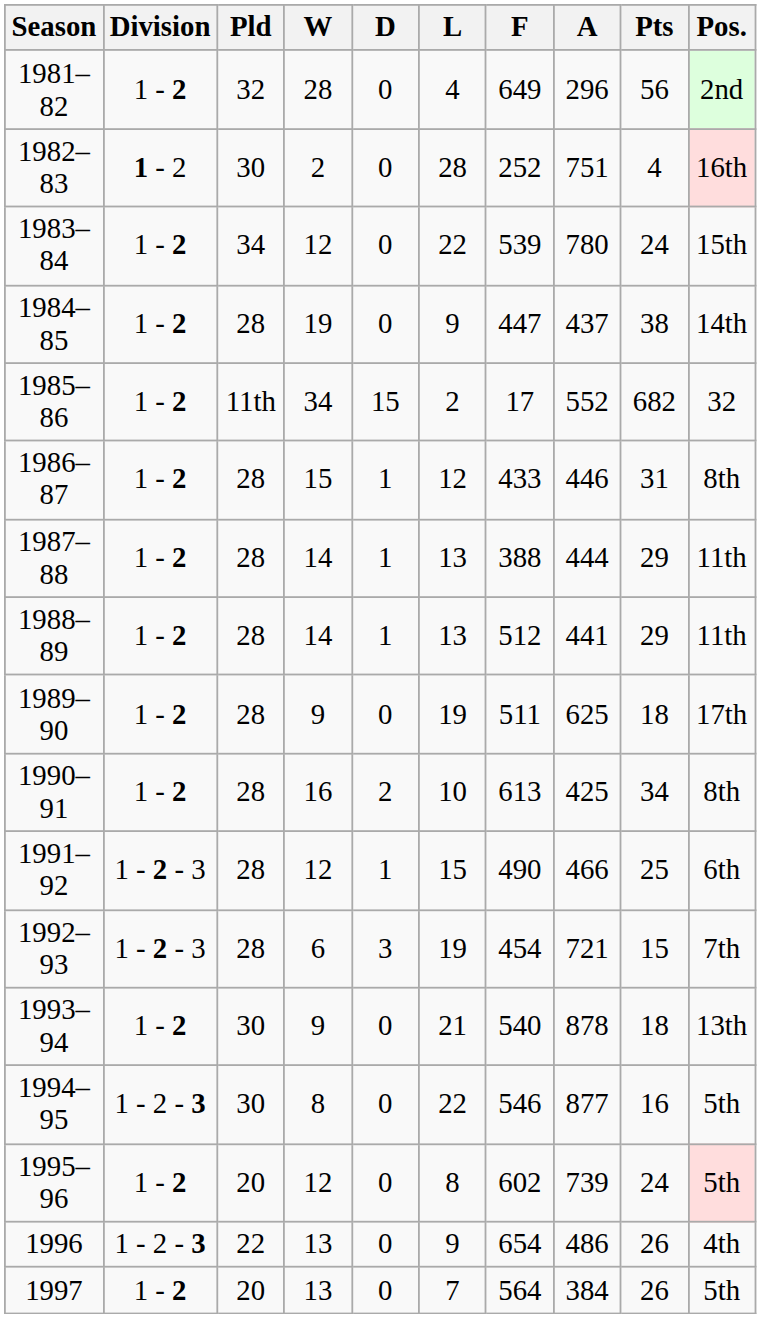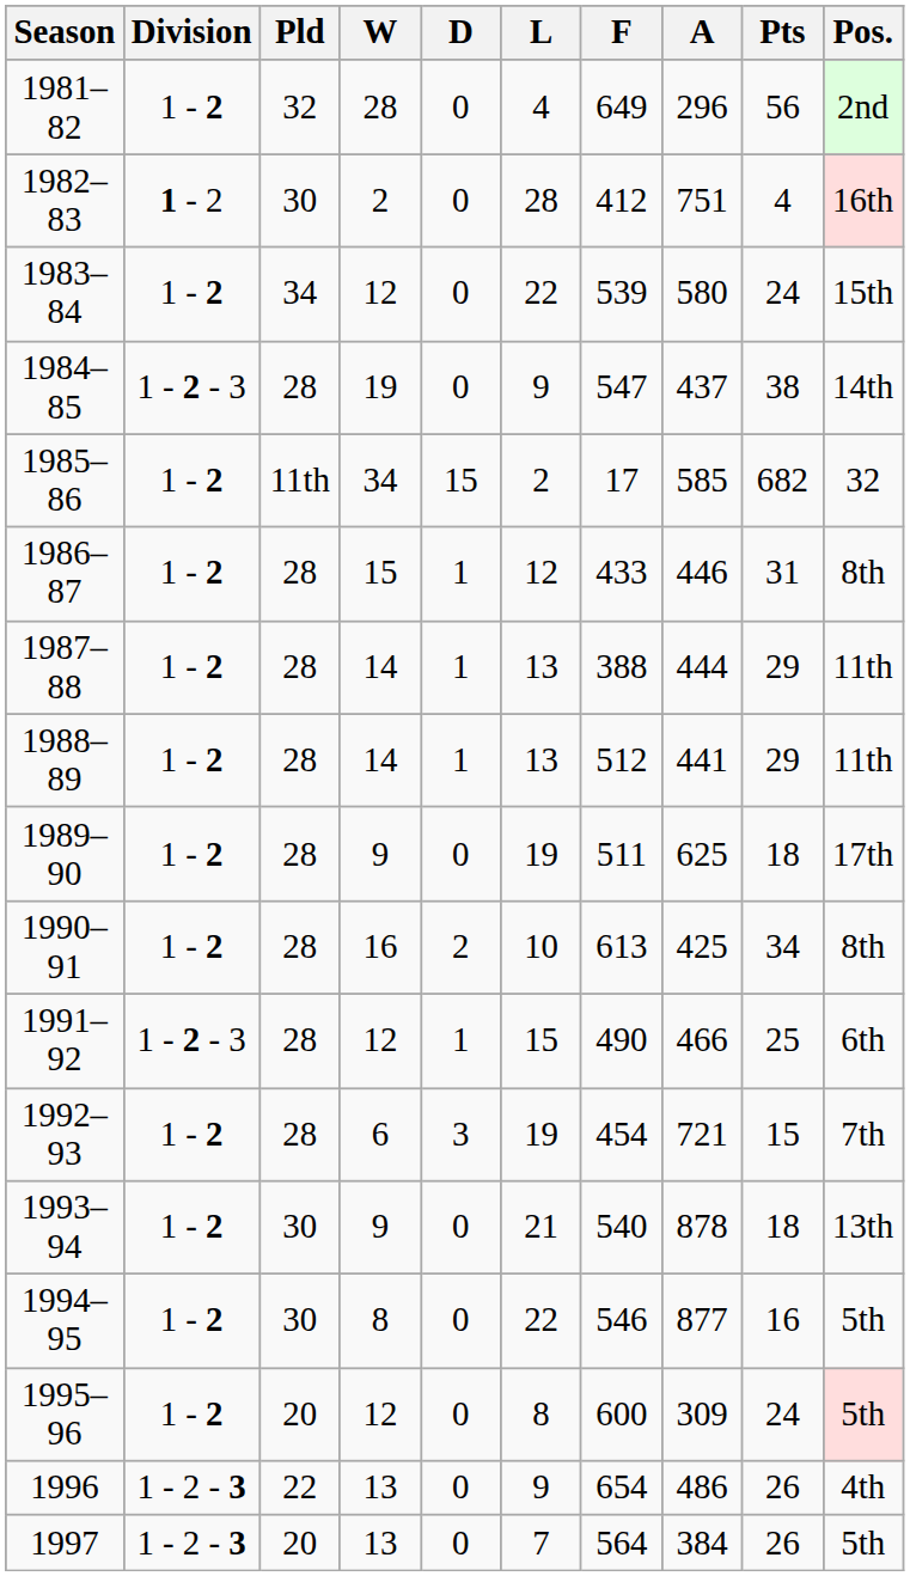 <table class="wikitable" border="1">
 <tr>
 <th width=40>Season</th>
 <th width=40>Division</th>
 <th width=30>Pld</th>
 <th width=30>W</th>
 <th width=30>D</th>
 <th width=30>L</th>
 <th width=30>F</th>
 <th width=30>A</th>
 <th width=30>Pts</th>
 <th width=30>Pos.</th>
 </tr>
 <tr>
 <td align=center>1981–82</td>
 <td align=center>1 - <strong>2</strong></td>
 <td align=center>32</td>
 <td align=center>28</td>
 <td align=center>0</td>
 <td align=center>4</td>
 <td align=center>649</td>
 <td align=center>296</td>
 <td align=center>56</td>
 <td align=center style="background:#ddffdd;">2nd</td>
 </tr>
 <tr>
 <td align=center>1982–83</td>
 <td align=center><strong>1</strong> - 2</td>
 <td align=center>30</td>
 <td align=center>2</td>
 <td align=center>0</td>
 <td align=center>28</td>
-<td align=center>252</td>
+<td align=center>412</td>
 <td align=center>751</td>
 <td align=center>4</td>
 <td align=center style="background:#ffdddd;">16th</td>
 </tr>
 <tr>
 <td align=center>1983–84</td>
 <td align=center>1 - <strong>2</strong></td>
 <td align=center>34</td>
 <td align=center>12</td>
 <td align=center>0</td>
 <td align=center>22</td>
 <td align=center>539</td>
-<td align=center>780</td>
+<td align=center>580</td>
 <td align=center>24</td>
 <td align=center>15th</td>
 </tr>
 <tr>
 <td align=center>1984–85</td>
-<td align=center>1 - <strong>2</strong></td>
+<td align=center>1 - <strong>2</strong> - 3</td>
 <td align=center>28</td>
 <td align=center>19</td>
 <td align=center>0</td>
 <td align=center>9</td>
-<td align=center>447</td>
+<td align=center>547</td>
 <td align=center>437</td>
 <td align=center>38</td>
 <td align=center>14th</td>
 </tr>
 <tr>
 <td align=center>1985–86</td>
 <td align=center>1 - <strong>2</strong></td>
 <td align=center>11th</td>
 <td align=center>34</td>
 <td align=center>15</td>
 <td align=center>2</td>
 <td align=center>17</td>
-<td align=center>552</td>
+<td align=center>585</td>
 <td align=center>682</td>
 <td align=center>32</td>
 </tr>
 <tr>
 <td align=center>1986–87</td>
 <td align=center>1 - <strong>2</strong></td>
 <td align=center>28</td>
 <td align=center>15</td>
 <td align=center>1</td>
 <td align=center>12</td>
 <td align=center>433</td>
 <td align=center>446</td>
 <td align=center>31</td>
 <td align=center>8th</td>
 </tr>
 <tr>
 <td align=center>1987–88</td>
 <td align=center>1 - <strong>2</strong></td>
 <td align=center>28</td>
 <td align=center>14</td>
 <td align=center>1</td>
 <td align=center>13</td>
 <td align=center>388</td>
 <td align=center>444</td>
 <td align=center>29</td>
 <td align=center>11th</td>
 </tr>
 <tr>
 <td align=center>1988–89</td>
 <td align=center>1 - <strong>2</strong></td>
 <td align=center>28</td>
 <td align=center>14</td>
 <td align=center>1</td>
 <td align=center>13</td>
 <td align=center>512</td>
 <td align=center>441</td>
 <td align=center>29</td>
 <td align=center>11th</td>
 </tr>
 <tr>
 <td align=center>1989–90</td>
 <td align=center>1 - <strong>2</strong></td>
 <td align=center>28</td>
 <td align=center>9</td>
 <td align=center>0</td>
 <td align=center>19</td>
 <td align=center>511</td>
 <td align=center>625</td>
 <td align=center>18</td>
 <td align=center>17th</td>
 </tr>
 <tr>
 <td align=center>1990–91</td>
 <td align=center>1 - <strong>2</strong></td>
 <td align=center>28</td>
 <td align=center>16</td>
 <td align=center>2</td>
 <td align=center>10</td>
 <td align=center>613</td>
 <td align=center>425</td>
 <td align=center>34</td>
 <td align=center>8th</td>
 </tr>
 <tr>
 <td align=center>1991–92</td>
 <td align=center>1 - <strong>2</strong> - 3</td>
 <td align=center>28</td>
 <td align=center>12</td>
 <td align=center>1</td>
 <td align=center>15</td>
 <td align=center>490</td>
 <td align=center>466</td>
 <td align=center>25</td>
 <td align=center>6th</td>
 </tr>
 <tr>
 <td align=center>1992–93</td>
-<td align=center>1 - <strong>2</strong> - 3</td>
+<td align=center>1 - <strong>2</strong></td>
 <td align=center>28</td>
 <td align=center>6</td>
 <td align=center>3</td>
 <td align=center>19</td>
 <td align=center>454</td>
 <td align=center>721</td>
 <td align=center>15</td>
 <td align=center>7th</td>
 </tr>
 <tr>
 <td align=center>1993–94</td>
 <td align=center>1 - <strong>2</strong></td>
 <td align=center>30</td>
 <td align=center>9</td>
 <td align=center>0</td>
 <td align=center>21</td>
 <td align=center>540</td>
 <td align=center>878</td>
 <td align=center>18</td>
 <td align=center>13th</td>
 </tr>
 <tr>
 <td align=center>1994–95</td>
-<td align=center>1 - 2 - <strong>3</strong></td>
+<td align=center>1 - <strong>2</strong></td>
 <td align=center>30</td>
 <td align=center>8</td>
 <td align=center>0</td>
 <td align=center>22</td>
 <td align=center>546</td>
 <td align=center>877</td>
 <td align=center>16</td>
 <td align=center>5th</td>
 </tr>
 <tr>
 <td align=center>1995–96</td>
 <td align=center>1 - <strong>2</strong></td>
 <td align=center>20</td>
 <td align=center>12</td>
 <td align=center>0</td>
 <td align=center>8</td>
-<td align=center>602</td>
-<td align=center>739</td>
+<td align=center>600</td>
+<td align=center>309</td>
 <td align=center>24</td>
 <td align=center style="background:#ffdddd;">5th</td>
 </tr>
 <tr>
 <td align=center>1996</td>
 <td align=center>1 - 2 - <strong>3</strong></td>
 <td align=center>22</td>
 <td align=center>13</td>
 <td align=center>0</td>
 <td align=center>9</td>
 <td align=center>654</td>
 <td align=center>486</td>
 <td align=center>26</td>
 <td align=center>4th</td>
 </tr>
 <tr>
 <td align=center>1997</td>
-<td align=center>1 - <strong>2</strong></td>
+<td align=center>1 - 2 - <strong>3</strong></td>
 <td align=center>20</td>
 <td align=center>13</td>
 <td align=center>0</td>
 <td align=center>7</td>
 <td align=center>564</td>
 <td align=center>384</td>
 <td align=center>26</td>
 <td align=center>5th</td>
 </tr>
 </table>
